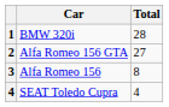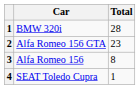 <table class="wikitable" style="font-size:100%;">
 <tr>
 <th></th>
 <th>Car</th>
 <th>Total</th>
 </tr>
 <tr>
 <th>1</th>
 <td><a href='#'>BMW 320i</a></td>
 <td>28</td>
 </tr>
 <tr>
 <th>2</th>
 <td><a href='#'>Alfa Romeo 156 GTA</a></td>
-<td>27</td>
+<td>23</td>
 </tr>
 <tr>
 <th>3</th>
 <td><a href='#'>Alfa Romeo 156</a></td>
 <td>8</td>
 </tr>
 <tr>
 <th>4</th>
 <td><a href='#'>SEAT Toledo Cupra</a></td>
-<td>4</td>
+<td>1</td>
 </tr>
 </table>
